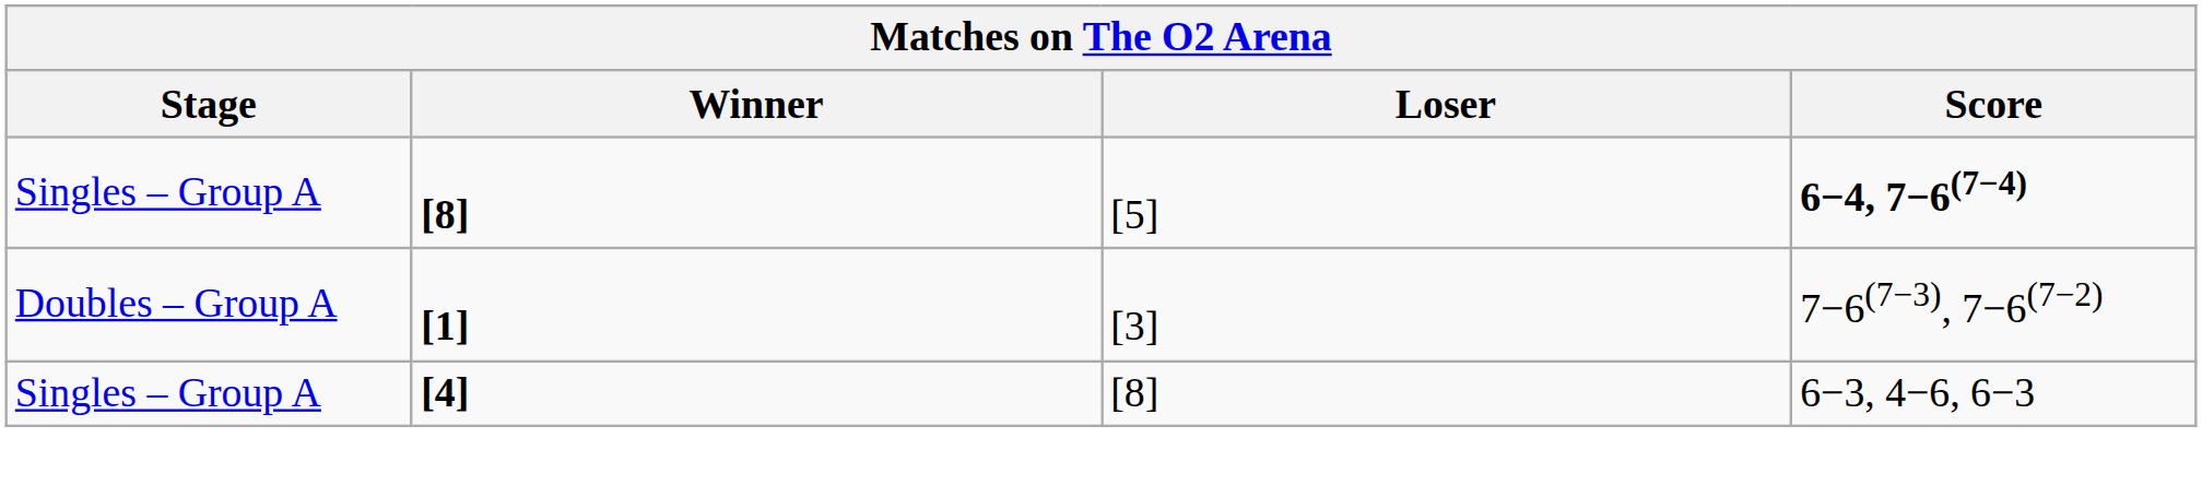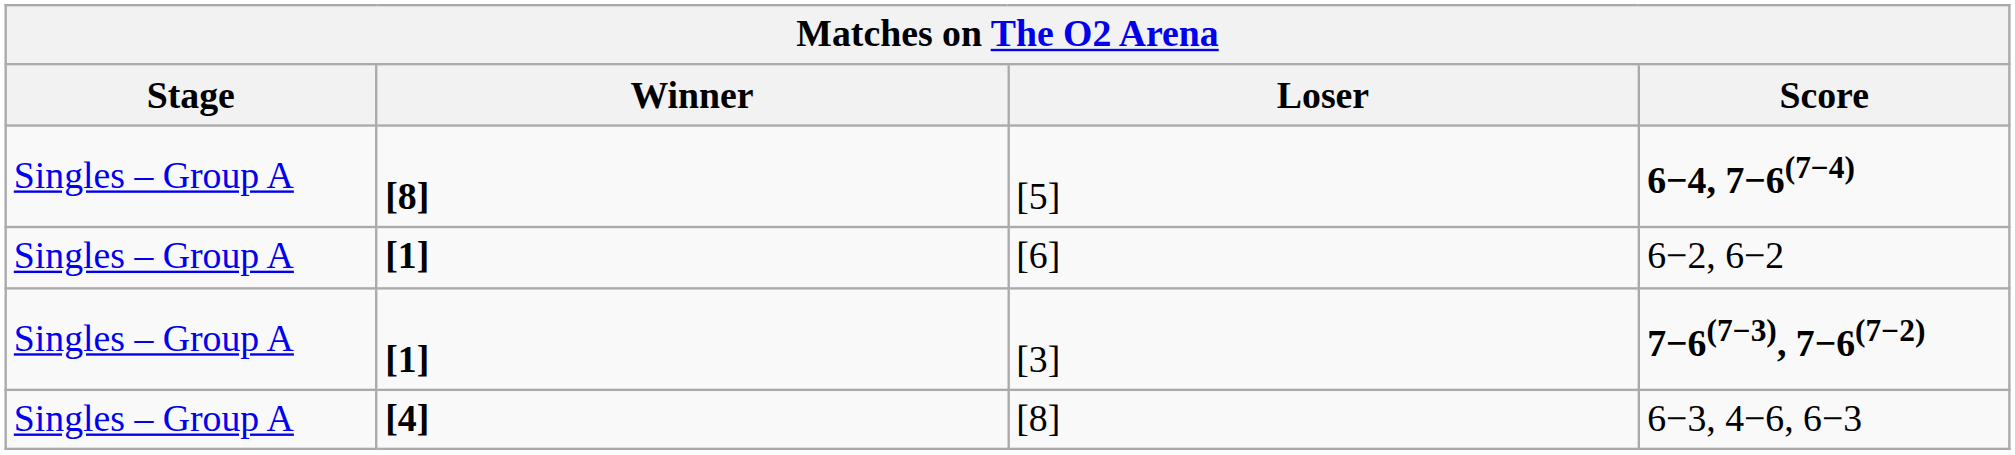 <table class="wikitable collapsible uncollapsed" style="margin:1em auto;">
 <tr>
 <th colspan=4><strong>Matches on <a href='#'>The O2 Arena</a></strong></th>
 </tr>
 <tr>
 <th width=150>Stage</th>
 <th width=260>Winner</th>
 <th width=260>Loser</th>
 <th width=150>Score</th>
 </tr>
 <tr>
 <td><a href='#'>Singles – Group A</a></td>
 <td><strong><br> [8]</strong></td>
 <td><br> [5]</td>
 <td><strong>6−4, 7−6<sup>(7−4)</sup></strong></td>
 </tr>
 <tr>
-<td><a href='#'>Doubles – Group A</a></td>
+<td><a href='#'>Singles – Group A</a></td>
+<td><strong> [1]</strong></td>
+<td> [6]</td>
+<td>6−2, 6−2 </td>
+</tr>
+<tr>
+<td><a href='#'>Singles – Group A</a></td>
 <td><strong><br> [1]</strong></td>
 <td><br> [3]</td>
-<td>7−6<sup>(7−3)</sup>, 7−6<sup>(7−2)</sup></td>
+<td><strong>7−6<sup>(7−3)</sup>, 7−6<sup>(7−2)</sup></strong></td>
 </tr>
 <tr>
 <td><a href='#'>Singles – Group A</a></td>
 <td><strong> [4]</strong></td>
 <td> [8]</td>
 <td>6−3, 4−6, 6−3 </td>
 </tr>
 </table>
